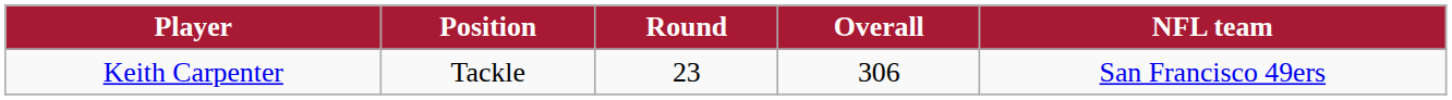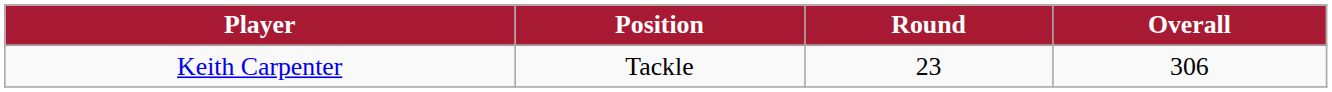 <table class="wikitable" width="65%">
 <tr align="center"  style="background:#A81933;color:#FFFFFF;">
 <td><strong>Player</strong></td>
 <td><strong>Position</strong></td>
 <td><strong>Round</strong></td>
 <td><strong>Overall</strong></td>
-<td><strong>NFL team</strong></td>
 </tr>
 <tr align="center" bgcolor="">
 <td><a href='#'>Keith Carpenter</a></td>
 <td>Tackle</td>
 <td>23</td>
 <td>306</td>
-<td><a href='#'>San Francisco 49ers</a></td>
 </tr>
 </table>
